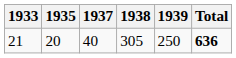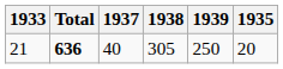 <table class="wikitable">
 <tr>
 <th>1933</th>
-<th>1935</th>
+<th>Total</th>
 <th>1937</th>
 <th>1938</th>
 <th>1939</th>
-<th>Total</th>
+<th>1935</th>
 </tr>
 <tr>
 <td>21</td>
-<td>20</td>
+<td><strong>636</strong></td>
 <td>40</td>
 <td>305</td>
 <td>250</td>
-<td><strong>636</strong></td>
+<td>20</td>
 </tr>
 </table>
